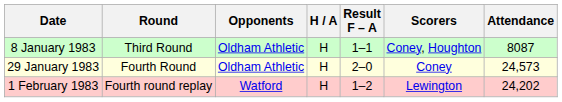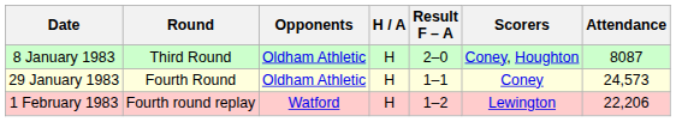 <table class="wikitable" style="text-align:center">
 <tr>
 <th>Date</th>
 <th>Round</th>
 <th>Opponents</th>
 <th>H / A</th>
 <th>Result<br>F – A</th>
 <th>Scorers</th>
 <th>Attendance</th>
 </tr>
 <tr bgcolor="#ccffcc">
 <td>8 January 1983</td>
 <td>Third Round</td>
 <td><a href='#'>Oldham Athletic</a></td>
 <td>H</td>
-<td>1–1</td>
+<td>2–0</td>
 <td><a href='#'>Coney</a>, <a href='#'>Houghton</a></td>
 <td>8087</td>
 </tr>
 <tr bgcolor="#ffffdd">
 <td>29 January 1983</td>
 <td>Fourth Round</td>
 <td><a href='#'>Oldham Athletic</a></td>
 <td>H</td>
-<td>2–0</td>
+<td>1–1</td>
 <td><a href='#'>Coney</a></td>
 <td>24,573</td>
 </tr>
 <tr bgcolor="#ffcccc">
 <td>1 February 1983</td>
 <td>Fourth round replay</td>
 <td><a href='#'>Watford</a></td>
 <td>H</td>
 <td>1–2</td>
 <td><a href='#'>Lewington</a></td>
-<td>24,202</td>
+<td>22,206</td>
 </tr>
 </table>
